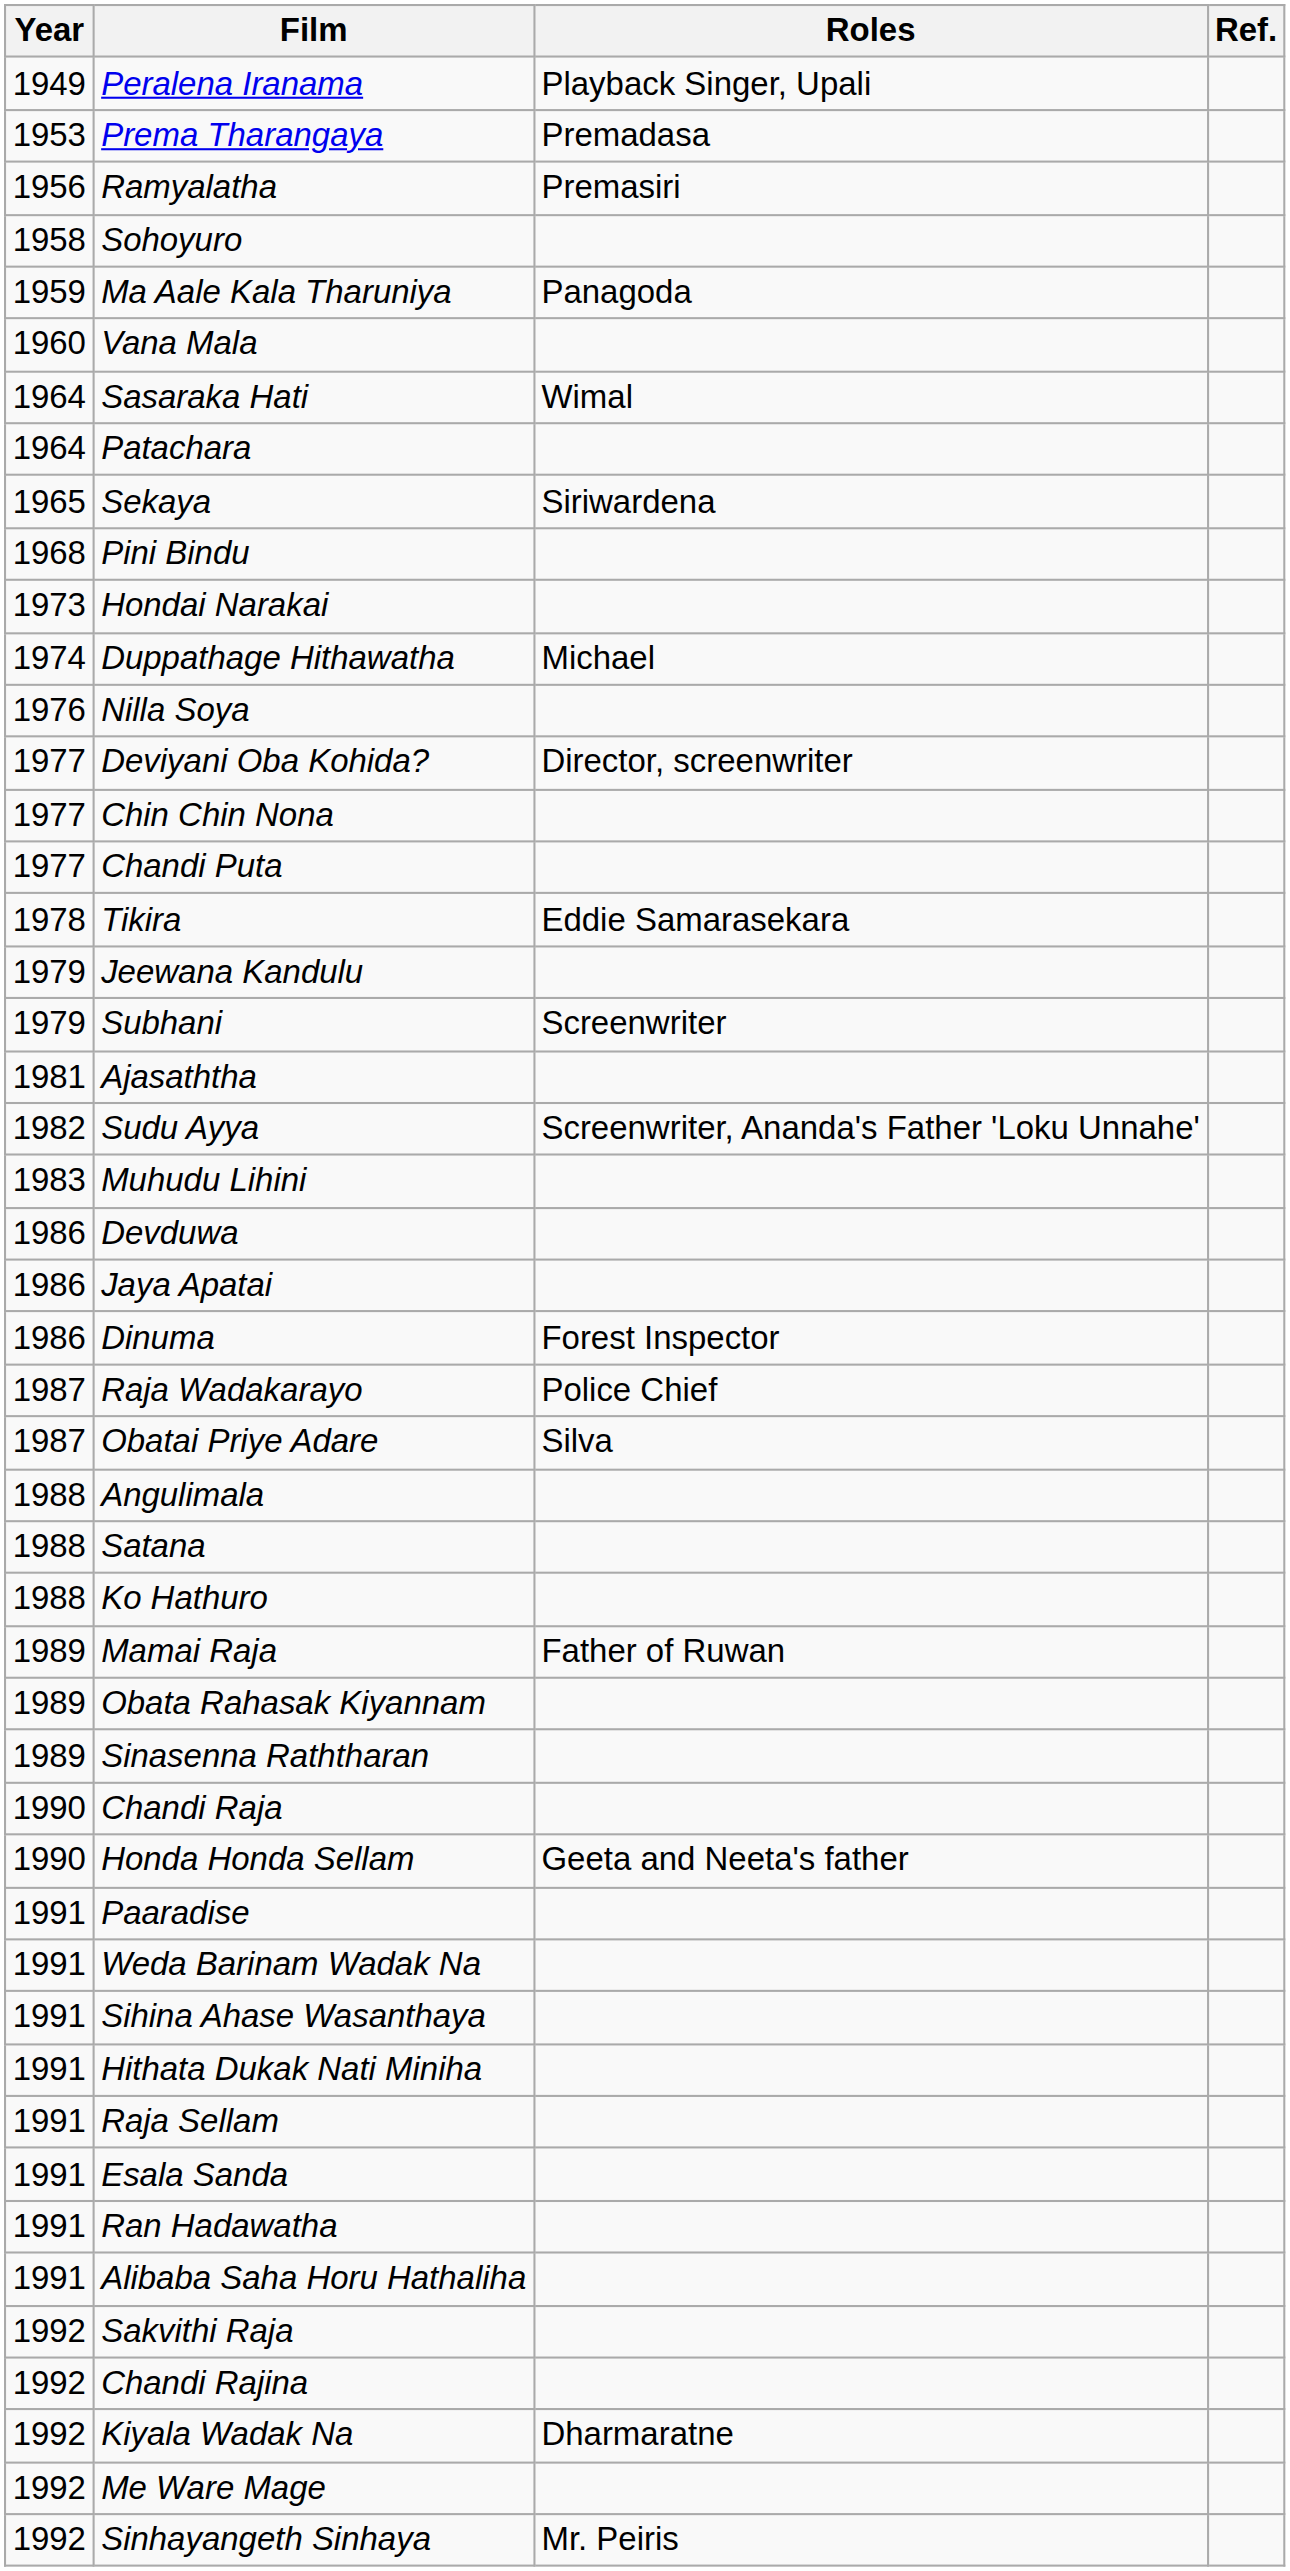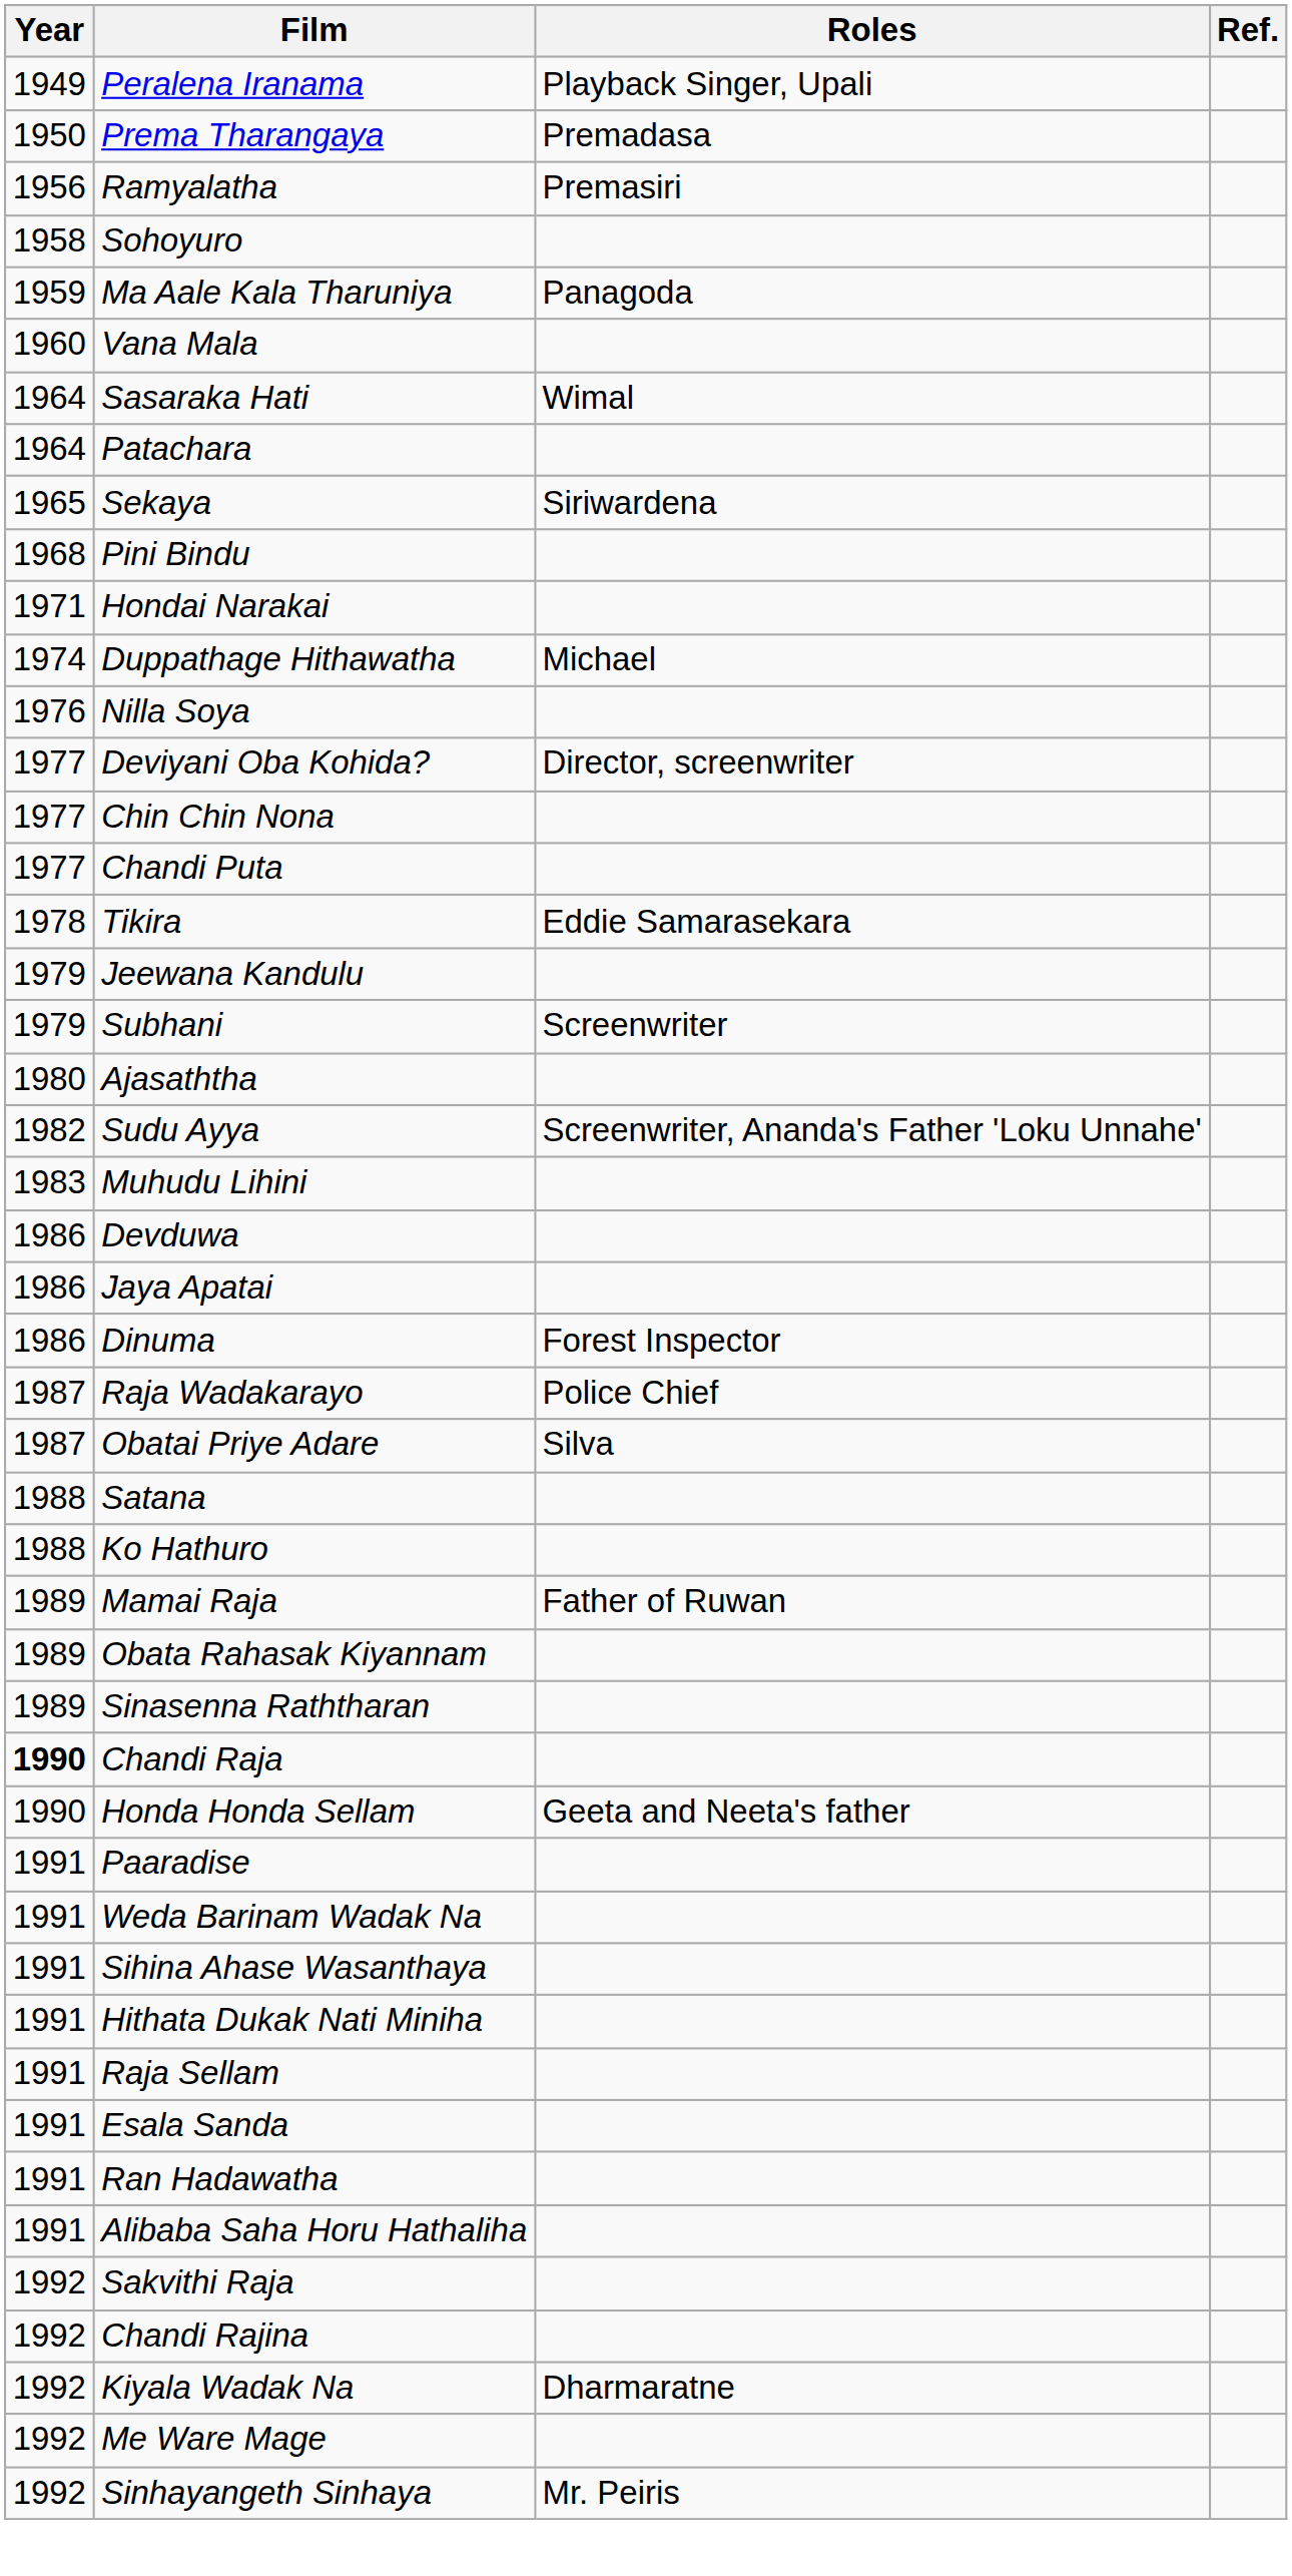 <table class="wikitable">
 <tr>
 <th>Year</th>
 <th>Film</th>
 <th>Roles</th>
 <th>Ref.</th>
 </tr>
 <tr>
 <td>1949</td>
 <td><em><a href='#'>Peralena Iranama</a></em></td>
 <td>Playback Singer, Upali</td>
 <td></td>
 </tr>
 <tr>
-<td>1953</td>
+<td>1950</td>
 <td><em><a href='#'>Prema Tharangaya</a></em></td>
 <td>Premadasa</td>
 <td></td>
 </tr>
 <tr>
 <td>1956</td>
 <td><em>Ramyalatha</em></td>
 <td>Premasiri</td>
 <td></td>
 </tr>
 <tr>
 <td>1958</td>
 <td><em>Sohoyuro</em></td>
 <td></td>
 <td></td>
 </tr>
 <tr>
 <td>1959</td>
 <td><em>Ma Aale Kala Tharuniya</em></td>
 <td>Panagoda</td>
 <td></td>
 </tr>
 <tr>
 <td>1960</td>
 <td><em>Vana Mala</em></td>
 <td></td>
 <td></td>
 </tr>
 <tr>
 <td>1964</td>
 <td><em>Sasaraka Hati</em></td>
 <td>Wimal</td>
 <td></td>
 </tr>
 <tr>
 <td>1964</td>
 <td><em>Patachara</em></td>
 <td></td>
 <td></td>
 </tr>
 <tr>
 <td>1965</td>
 <td><em>Sekaya</em></td>
 <td>Siriwardena</td>
 <td></td>
 </tr>
 <tr>
 <td>1968</td>
 <td><em>Pini Bindu</em></td>
 <td></td>
 <td></td>
 </tr>
 <tr>
-<td>1973</td>
+<td>1971</td>
 <td><em>Hondai Narakai</em></td>
 <td></td>
 <td></td>
 </tr>
 <tr>
 <td>1974</td>
 <td><em>Duppathage Hithawatha</em></td>
 <td>Michael</td>
 <td></td>
 </tr>
 <tr>
 <td>1976</td>
 <td><em>Nilla Soya</em></td>
 <td></td>
 <td></td>
 </tr>
 <tr>
 <td>1977</td>
 <td><em>Deviyani Oba Kohida?</em></td>
 <td>Director, screenwriter</td>
 <td></td>
 </tr>
 <tr>
 <td>1977</td>
 <td><em>Chin Chin Nona</em></td>
 <td></td>
 <td></td>
 </tr>
 <tr>
 <td>1977</td>
 <td><em>Chandi Puta</em></td>
 <td></td>
 <td></td>
 </tr>
 <tr>
 <td>1978</td>
 <td><em>Tikira</em></td>
 <td>Eddie Samarasekara</td>
 <td></td>
 </tr>
 <tr>
 <td>1979</td>
 <td><em>Jeewana Kandulu</em></td>
 <td></td>
 <td></td>
 </tr>
 <tr>
 <td>1979</td>
 <td><em>Subhani</em></td>
 <td>Screenwriter</td>
 <td></td>
 </tr>
 <tr>
-<td>1981</td>
+<td>1980</td>
 <td><em>Ajasaththa</em></td>
 <td></td>
 <td></td>
 </tr>
 <tr>
 <td>1982</td>
 <td><em>Sudu Ayya</em></td>
 <td>Screenwriter, Ananda's Father 'Loku Unnahe'</td>
 <td></td>
 </tr>
 <tr>
 <td>1983</td>
 <td><em>Muhudu Lihini</em></td>
 <td></td>
 <td></td>
 </tr>
 <tr>
 <td>1986</td>
 <td><em>Devduwa</em></td>
 <td></td>
 <td></td>
 </tr>
 <tr>
 <td>1986</td>
 <td><em>Jaya Apatai</em></td>
 <td></td>
 <td></td>
 </tr>
 <tr>
 <td>1986</td>
 <td><em>Dinuma</em></td>
 <td>Forest Inspector</td>
 <td></td>
 </tr>
 <tr>
 <td>1987</td>
 <td><em>Raja Wadakarayo</em></td>
 <td>Police Chief</td>
 <td></td>
 </tr>
 <tr>
 <td>1987</td>
 <td><em>Obatai Priye Adare</em></td>
 <td>Silva</td>
 <td></td>
 </tr>
 <tr>
 <td>1988</td>
-<td><em>Angulimala</em></td>
-<td></td>
-<td></td>
-</tr>
-<tr>
-<td>1988</td>
 <td><em>Satana</em></td>
 <td></td>
 <td></td>
 </tr>
 <tr>
 <td>1988</td>
 <td><em>Ko Hathuro</em></td>
 <td></td>
 <td></td>
 </tr>
 <tr>
 <td>1989</td>
 <td><em>Mamai Raja</em></td>
 <td>Father of Ruwan</td>
 <td></td>
 </tr>
 <tr>
 <td>1989</td>
 <td><em>Obata Rahasak Kiyannam</em></td>
 <td></td>
 <td></td>
 </tr>
 <tr>
 <td>1989</td>
 <td><em>Sinasenna Raththaran</em></td>
 <td></td>
 <td></td>
 </tr>
 <tr>
-<td>1990</td>
+<td><strong>1990</strong></td>
 <td><em>Chandi Raja</em></td>
 <td></td>
 <td></td>
 </tr>
 <tr>
 <td>1990</td>
 <td><em>Honda Honda Sellam</em></td>
 <td>Geeta and Neeta's father</td>
 <td></td>
 </tr>
 <tr>
 <td>1991</td>
 <td><em>Paaradise</em></td>
 <td></td>
 <td></td>
 </tr>
 <tr>
 <td>1991</td>
 <td><em>Weda Barinam Wadak Na</em></td>
 <td></td>
 <td></td>
 </tr>
 <tr>
 <td>1991</td>
 <td><em>Sihina Ahase Wasanthaya</em></td>
 <td></td>
 <td></td>
 </tr>
 <tr>
 <td>1991</td>
 <td><em>Hithata Dukak Nati Miniha</em></td>
 <td></td>
 <td></td>
 </tr>
 <tr>
 <td>1991</td>
 <td><em>Raja Sellam</em></td>
 <td></td>
 <td></td>
 </tr>
 <tr>
 <td>1991</td>
 <td><em>Esala Sanda</em></td>
 <td></td>
 <td></td>
 </tr>
 <tr>
 <td>1991</td>
 <td><em>Ran Hadawatha</em></td>
 <td></td>
 <td></td>
 </tr>
 <tr>
 <td>1991</td>
 <td><em>Alibaba Saha Horu Hathaliha</em></td>
 <td></td>
 <td></td>
 </tr>
 <tr>
 <td>1992</td>
 <td><em>Sakvithi Raja</em></td>
 <td></td>
 <td></td>
 </tr>
 <tr>
 <td>1992</td>
 <td><em>Chandi Rajina</em></td>
 <td></td>
 <td></td>
 </tr>
 <tr>
 <td>1992</td>
 <td><em>Kiyala Wadak Na</em></td>
 <td>Dharmaratne</td>
 <td></td>
 </tr>
 <tr>
 <td>1992</td>
 <td><em>Me Ware Mage</em></td>
 <td></td>
 <td></td>
 </tr>
 <tr>
 <td>1992</td>
 <td><em>Sinhayangeth Sinhaya</em></td>
 <td>Mr. Peiris</td>
 <td></td>
 </tr>
 </table>
